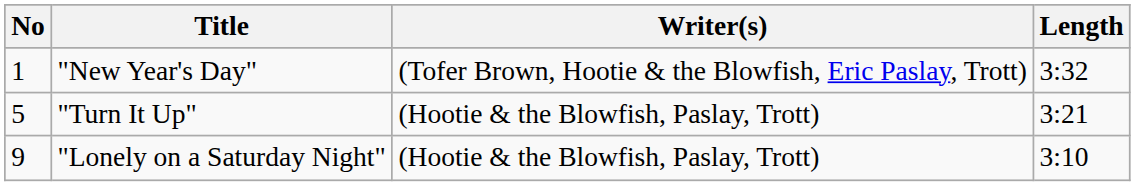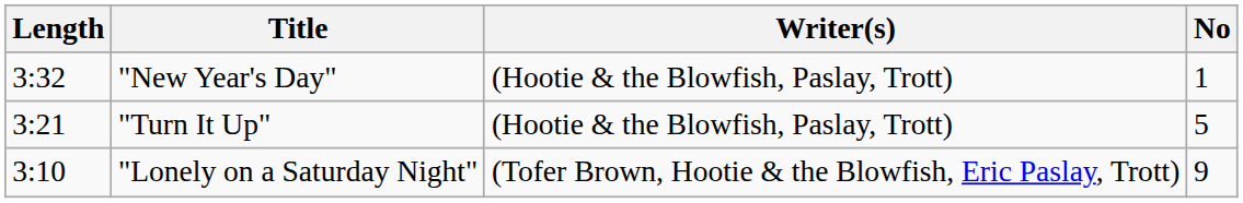 <table class="wikitable">
 <tr>
-<th>No</th>
+<th>Length</th>
 <th>Title</th>
 <th>Writer(s)</th>
-<th>Length</th>
+<th>No</th>
 </tr>
 <tr>
+<td>3:32</td>
+<td>"New Year's Day"</td>
+<td>(Hootie & the Blowfish, Paslay, Trott)</td>
 <td>1</td>
-<td>"New Year's Day"</td>
-<td>(Tofer Brown, Hootie & the Blowfish, <a href='#'>Eric Paslay</a>, Trott)</td>
-<td>3:32</td>
 </tr>
 <tr>
-<td>5</td>
+<td>3:21</td>
 <td>"Turn It Up"</td>
 <td>(Hootie & the Blowfish, Paslay, Trott)</td>
-<td>3:21</td>
+<td>5</td>
 </tr>
 <tr>
+<td>3:10</td>
+<td>"Lonely on a Saturday Night"</td>
+<td>(Tofer Brown, Hootie & the Blowfish, <a href='#'>Eric Paslay</a>, Trott)</td>
 <td>9</td>
-<td>"Lonely on a Saturday Night"</td>
-<td>(Hootie & the Blowfish, Paslay, Trott)</td>
-<td>3:10</td>
 </tr>
 </table>
